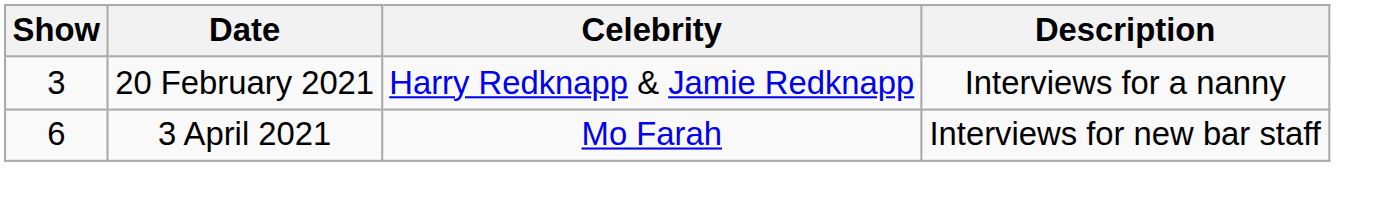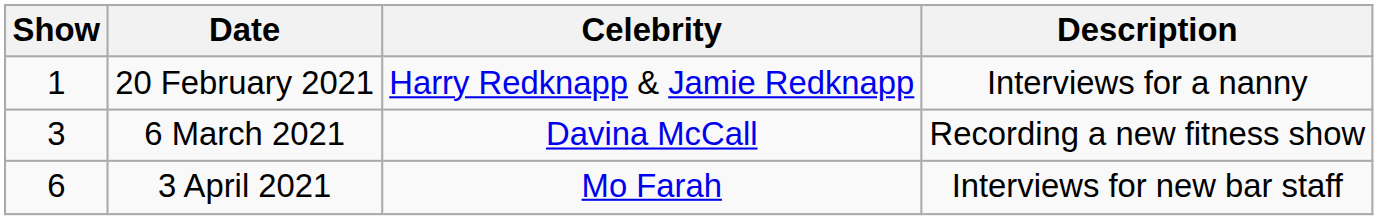 <table class="wikitable" style="text-align:center">
 <tr>
 <th>Show</th>
 <th>Date</th>
 <th>Celebrity</th>
 <th>Description</th>
 </tr>
 <tr>
-<td>3</td>
+<td>1</td>
 <td>20 February 2021</td>
 <td><a href='#'>Harry Redknapp</a> & <a href='#'>Jamie Redknapp</a></td>
 <td>Interviews for a nanny</td>
+</tr>
+<tr>
+<td>3</td>
+<td>6 March 2021</td>
+<td><a href='#'>Davina McCall</a></td>
+<td>Recording a new fitness show</td>
 </tr>
 <tr>
 <td>6</td>
 <td>3 April 2021</td>
 <td><a href='#'>Mo Farah</a></td>
 <td>Interviews for new bar staff</td>
 </tr>
 </table>
